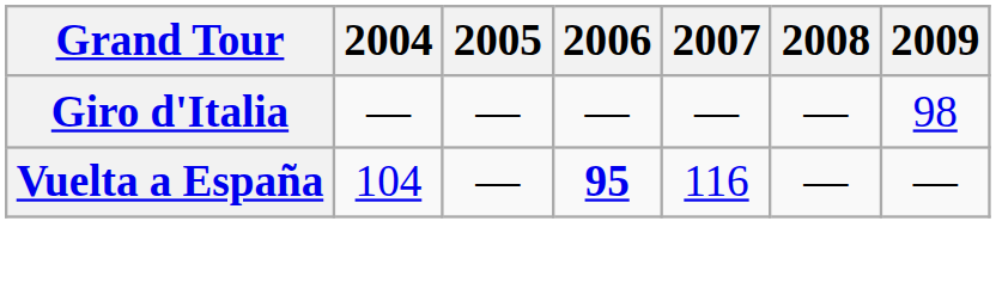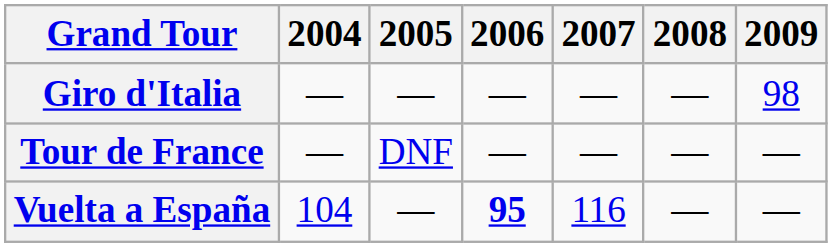 <table class="wikitable plainrowheaders">
 <tr>
 <th scope="col"><a href='#'>Grand Tour</a></th>
 <th scope="col">2004</th>
 <th scope="col">2005</th>
 <th scope="col">2006</th>
 <th scope="col">2007</th>
 <th scope="col">2008</th>
 <th scope="col">2009</th>
 </tr>
 <tr style="text-align:center;">
 <th scope="row"> <a href='#'>Giro d'Italia</a></th>
 <td>—</td>
 <td>—</td>
 <td>—</td>
 <td>—</td>
 <td>—</td>
 <td style="text-align:center;"><a href='#'>98</a></td>
 </tr>
 <tr style="text-align:center;">
+<th scope="row"> <a href='#'>Tour de France</a></th>
+<td>—</td>
+<td style="text-align:center;"><a href='#'>DNF</a></td>
+<td>—</td>
+<td>—</td>
+<td>—</td>
+<td>—</td>
+</tr>
+<tr style="text-align:center;">
 <th scope="row"> <a href='#'>Vuelta a España</a></th>
 <td style="text-align:center;"><a href='#'>104</a></td>
 <td>—</td>
 <td style="text-align:center;"><strong><a href='#'>95</a></strong></td>
 <td style="text-align:center;"><a href='#'>116</a></td>
 <td>—</td>
 <td>—</td>
 </tr>
 </table>
